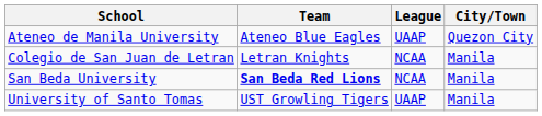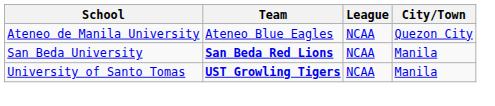 <table class="wikitable">
 <tr>
 <th>School</th>
 <th>Team</th>
 <th>League</th>
 <th>City/Town</th>
 </tr>
 <tr>
 <td><a href='#'>Ateneo de Manila University</a></td>
 <td><a href='#'>Ateneo Blue Eagles</a></td>
-<td><a href='#'>UAAP</a></td>
+<td><a href='#'>NCAA</a></td>
 <td><a href='#'>Quezon City</a></td>
-</tr>
-<tr>
-<td><a href='#'>Colegio de San Juan de Letran</a></td>
-<td><a href='#'>Letran Knights</a></td>
-<td><a href='#'>NCAA</a></td>
-<td><a href='#'>Manila</a></td>
 </tr>
 <tr>
 <td><a href='#'>San Beda University</a></td>
 <td><strong><a href='#'>San Beda Red Lions</a></strong></td>
 <td><a href='#'>NCAA</a></td>
 <td><a href='#'>Manila</a></td>
 </tr>
 <tr>
 <td><a href='#'>University of Santo Tomas</a></td>
-<td><a href='#'>UST Growling Tigers</a></td>
-<td><a href='#'>UAAP</a></td>
+<td><strong><a href='#'>UST Growling Tigers</a></strong></td>
+<td><a href='#'>NCAA</a></td>
 <td><a href='#'>Manila</a></td>
 </tr>
 </table>
